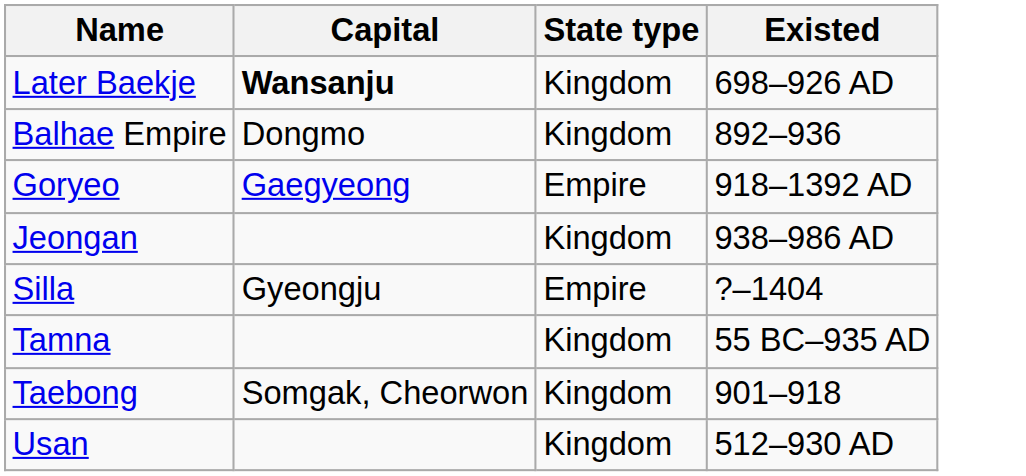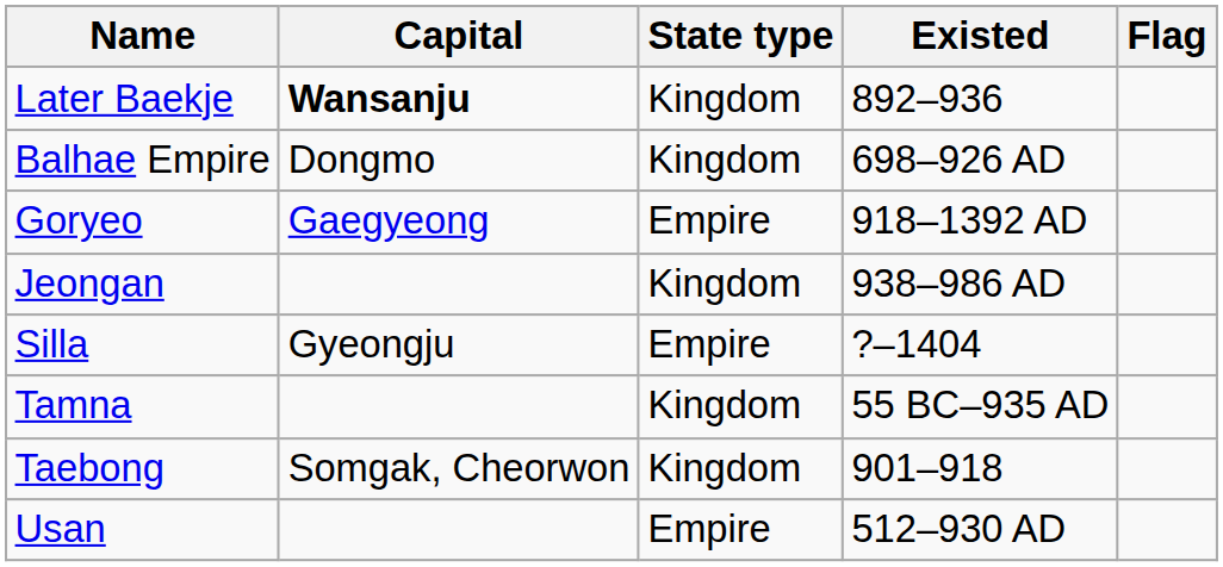 <table class="wikitable sortable" border="1">
 <tr>
 <th>Name</th>
 <th>Capital</th>
 <th>State type</th>
 <th>Existed</th>
+<th>Flag</th>
 </tr>
 <tr>
 <td><a href='#'>Later Baekje</a></td>
 <td><strong>Wansanju</strong></td>
 <td>Kingdom</td>
-<td>698–926 AD</td>
+<td>892–936</td>
+<td></td>
 </tr>
 <tr>
 <td><a href='#'>Balhae</a> Empire</td>
 <td>Dongmo</td>
 <td>Kingdom</td>
-<td>892–936</td>
+<td>698–926 AD</td>
+<td></td>
 </tr>
 <tr>
 <td><a href='#'>Goryeo</a></td>
 <td><a href='#'>Gaegyeong</a></td>
 <td>Empire</td>
 <td>918–1392 AD</td>
+<td></td>
 </tr>
 <tr>
 <td><a href='#'>Jeongan</a></td>
 <td></td>
 <td>Kingdom</td>
 <td>938–986 AD</td>
+<td></td>
 </tr>
 <tr>
 <td><a href='#'>Silla</a></td>
 <td>Gyeongju</td>
 <td>Empire</td>
 <td>?–1404</td>
+<td></td>
 </tr>
 <tr>
 <td><a href='#'>Tamna</a></td>
 <td></td>
 <td>Kingdom</td>
 <td>55 BC–935 AD</td>
+<td></td>
 </tr>
 <tr>
 <td><a href='#'>Taebong</a></td>
 <td>Somgak, Cheorwon</td>
 <td>Kingdom</td>
 <td>901–918</td>
+<td></td>
 </tr>
 <tr>
 <td><a href='#'>Usan</a></td>
 <td></td>
-<td>Kingdom</td>
+<td>Empire</td>
 <td>512–930 AD</td>
+<td></td>
 </tr>
 </table>
